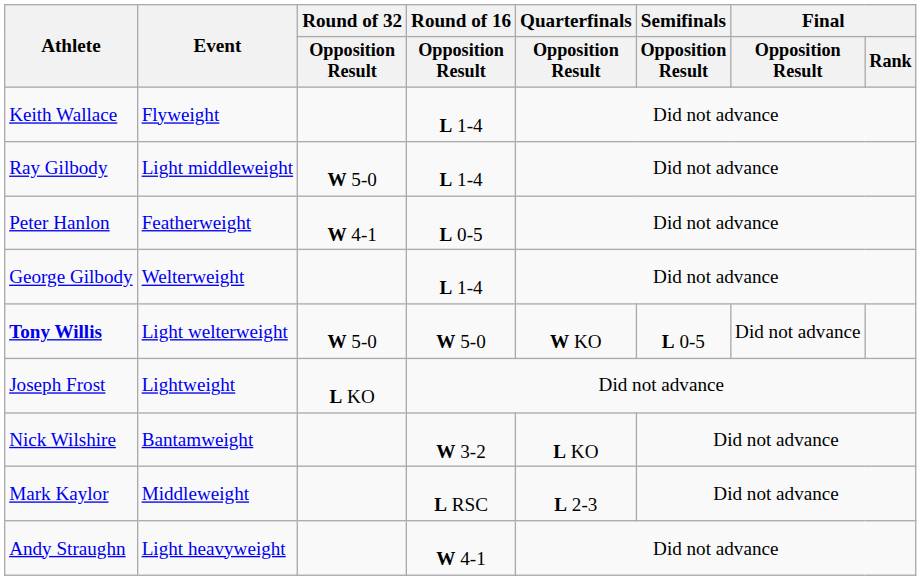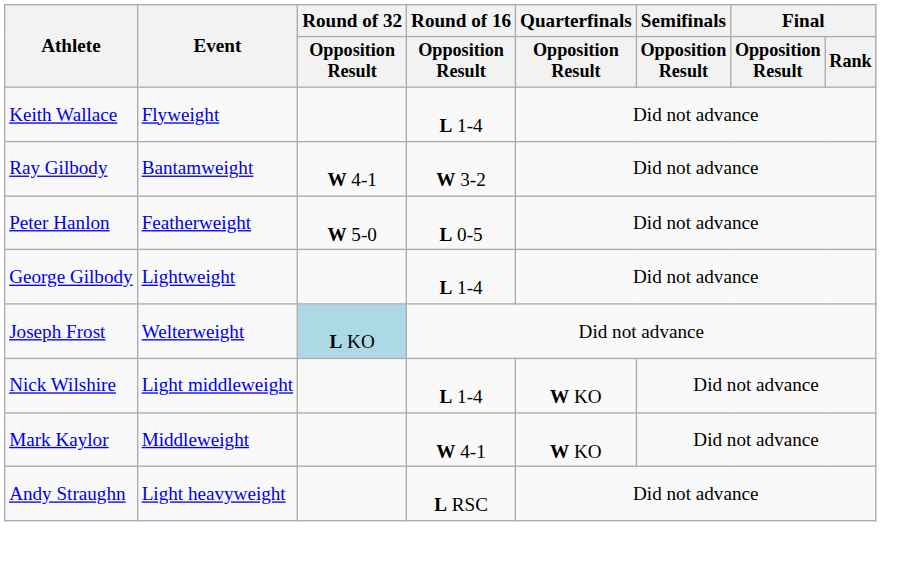 <table class="wikitable" style="font-size:90%;">
 <tr>
 <th rowspan=2>Athlete</th>
 <th rowspan=2>Event</th>
 <th>Round of 32</th>
 <th>Round of 16</th>
 <th>Quarterfinals</th>
 <th>Semifinals</th>
 <th colspan=2>Final</th>
 </tr>
 <tr style="font-size:95%">
 <th>Opposition<br>Result</th>
 <th>Opposition<br>Result</th>
 <th>Opposition<br>Result</th>
 <th>Opposition<br>Result</th>
 <th>Opposition<br>Result</th>
 <th>Rank</th>
 </tr>
 <tr align=center>
 <td align=left><a href='#'>Keith Wallace</a></td>
 <td align=left><a href='#'>Flyweight</a></td>
 <td></td>
 <td><br><strong>L</strong> 1-4</td>
 <td colspan="4">Did not advance</td>
 </tr>
 <tr align=center>
 <td align=left><a href='#'>Ray Gilbody</a></td>
-<td align=left><a href='#'>Light middleweight</a></td>
-<td><br><strong>W</strong> 5-0</td>
-<td><br><strong>L</strong> 1-4</td>
+<td align=left><a href='#'>Bantamweight</a></td>
+<td><br><strong>W</strong> 4-1</td>
+<td><br><strong>W</strong> 3-2</td>
 <td colspan="4">Did not advance</td>
 </tr>
 <tr align=center>
 <td align=left><a href='#'>Peter Hanlon</a></td>
 <td align=left><a href='#'>Featherweight</a></td>
-<td><br><strong>W</strong> 4-1</td>
+<td><br><strong>W</strong> 5-0</td>
 <td><br><strong>L</strong> 0-5</td>
 <td colspan="4">Did not advance</td>
 </tr>
 <tr align=center>
 <td align=left><a href='#'>George Gilbody</a></td>
-<td align=left><a href='#'>Welterweight</a></td>
+<td align=left><a href='#'>Lightweight</a></td>
 <td></td>
 <td><br><strong>L</strong> 1-4</td>
 <td colspan="4">Did not advance</td>
 </tr>
 <tr align=center>
-<td align=left><strong><a href='#'>Tony Willis</a></strong></td>
-<td align=left><a href='#'>Light welterweight</a></td>
-<td><br><strong>W</strong> 5-0</td>
-<td><br><strong>W</strong> 5-0</td>
-<td><br><strong>W</strong> KO</td>
-<td><br><strong>L</strong> 0-5</td>
-<td>Did not advance</td>
-<td></td>
-</tr>
-<tr align=center>
 <td align=left><a href='#'>Joseph Frost</a></td>
-<td align=left><a href='#'>Lightweight</a></td>
-<td><br><strong>L</strong> KO</td>
+<td align=left><a href='#'>Welterweight</a></td>
+<td style="background: lightblue;"><br><strong>L</strong> KO</td>
 <td colspan="5">Did not advance</td>
 </tr>
 <tr align=center>
 <td align=left><a href='#'>Nick Wilshire</a></td>
-<td align=left><a href='#'>Bantamweight</a></td>
+<td align=left><a href='#'>Light middleweight</a></td>
 <td></td>
-<td><br><strong>W</strong> 3-2</td>
-<td><br><strong>L</strong> KO</td>
+<td><br><strong>L</strong> 1-4</td>
+<td><br><strong>W</strong> KO</td>
 <td colspan="3">Did not advance</td>
 </tr>
 <tr align=center>
 <td align=left><a href='#'>Mark Kaylor</a></td>
 <td align=left><a href='#'>Middleweight</a></td>
 <td></td>
-<td><br><strong>L</strong> RSC</td>
-<td><br><strong>L</strong> 2-3</td>
+<td><br><strong>W</strong> 4-1</td>
+<td><br><strong>W</strong> KO</td>
 <td colspan="3">Did not advance</td>
 </tr>
 <tr align=center>
 <td align=left><a href='#'>Andy Straughn</a></td>
 <td align=left><a href='#'>Light heavyweight</a></td>
 <td></td>
-<td><br><strong>W</strong> 4-1</td>
+<td><br><strong>L</strong> RSC</td>
 <td colspan="4">Did not advance</td>
 </tr>
 </table>
